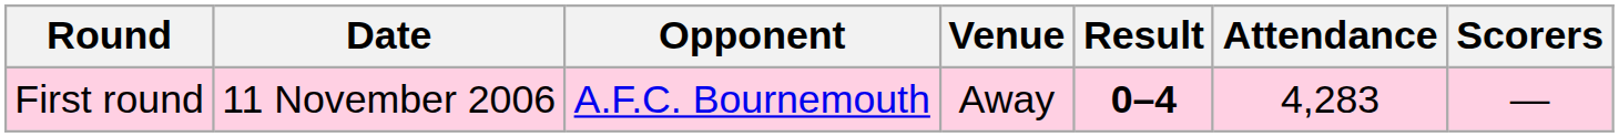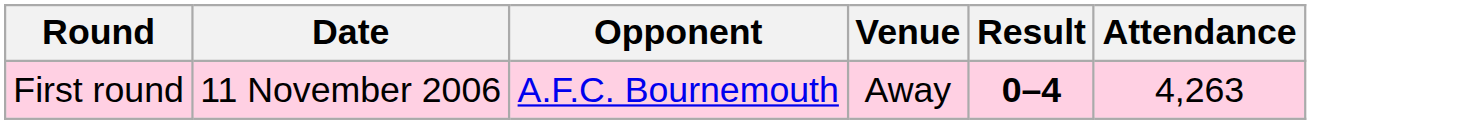 <table class="wikitable" style="text-align:center">
 <tr>
 <th>Round</th>
 <th>Date</th>
 <th>Opponent</th>
 <th>Venue</th>
 <th>Result</th>
 <th>Attendance</th>
-<th>Scorers</th>
 </tr>
 <tr style="background: #ffd0e3;">
 <td>First round</td>
 <td>11 November 2006</td>
 <td><a href='#'>A.F.C. Bournemouth</a></td>
 <td>Away</td>
 <td><strong>0–4</strong></td>
-<td>4,283</td>
-<td>—</td>
+<td>4,263</td>
 </tr>
 </table>
